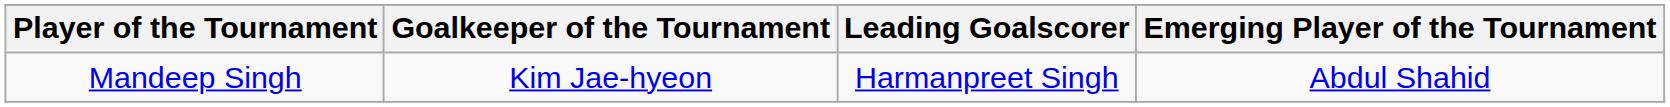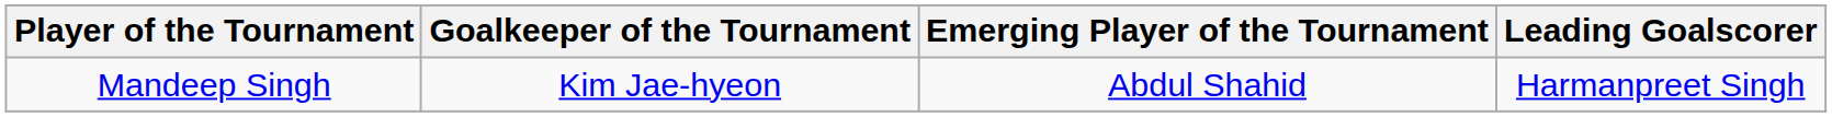 <table class=wikitable style="margin:auto; text-align:center">
 <tr>
 <th>Player of the Tournament</th>
 <th>Goalkeeper of the Tournament</th>
+<th>Emerging Player of the Tournament</th>
 <th>Leading Goalscorer</th>
-<th>Emerging Player of the Tournament</th>
 </tr>
 <tr>
 <td> <a href='#'>Mandeep Singh</a></td>
 <td> <a href='#'>Kim Jae-hyeon</a></td>
+<td> <a href='#'>Abdul Shahid</a></td>
 <td> <a href='#'>Harmanpreet Singh</a></td>
-<td> <a href='#'>Abdul Shahid</a></td>
 </tr>
 </table>
